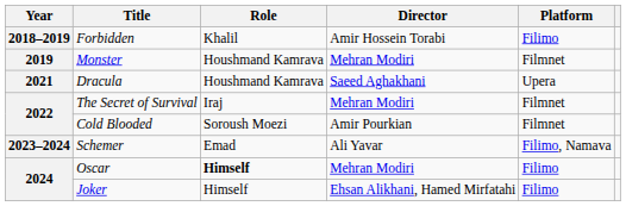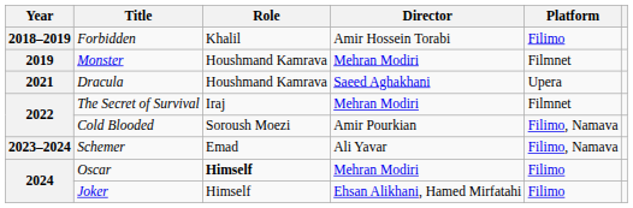 <table class="wikitable plainrowheaders sortable"  style=font-size:100%>
 <tr>
 <th scope="col">Year</th>
 <th scope="col">Title</th>
 <th scope="col">Role</th>
 <th scope="col">Director</th>
 <th scope="col" class="unsortable">Platform</th>
 <th scope="col" class="unsortable"></th>
 </tr>
 <tr>
 <th scope="row">2018–2019</th>
 <td><em>Forbidden</em></td>
 <td>Khalil</td>
 <td>Amir Hossein Torabi</td>
 <td><a href='#'>Filimo</a></td>
 <td></td>
 </tr>
 <tr>
 <th scope="row">2019</th>
 <td><em><a href='#'>Monster</a></em></td>
 <td>Houshmand Kamrava</td>
 <td><a href='#'>Mehran Modiri</a></td>
 <td>Filmnet</td>
 <td></td>
 </tr>
 <tr>
 <th scope="row">2021</th>
 <td><em>Dracula</em></td>
 <td>Houshmand Kamrava</td>
 <td><a href='#'>Saeed Aghakhani</a></td>
 <td>Upera</td>
 <td></td>
 </tr>
 <tr>
 <th scope="row" rowspan="2">2022</th>
 <td><em>The Secret of Survival</em></td>
 <td>Iraj</td>
 <td><a href='#'>Mehran Modiri</a></td>
 <td>Filmnet</td>
 <td></td>
 </tr>
 <tr>
 <td><em>Cold Blooded</em></td>
 <td>Soroush Moezi</td>
 <td>Amir Pourkian</td>
-<td>Filmnet</td>
+<td><a href='#'>Filimo</a>, Namava</td>
 <td></td>
 </tr>
 <tr>
 <th scope="row">2023–2024</th>
 <td><em>Schemer</em></td>
 <td>Emad</td>
 <td>Ali Yavar</td>
 <td><a href='#'>Filimo</a>, Namava</td>
 <td></td>
 </tr>
 <tr>
 <th rowspan="2" scope="row">2024</th>
 <td><em>Oscar</em></td>
 <td><strong>Himself</strong></td>
 <td><a href='#'>Mehran Modiri</a></td>
 <td><a href='#'>Filimo</a></td>
 <td></td>
 </tr>
 <tr>
 <td><em><a href='#'>Joker</a></em></td>
 <td>Himself</td>
 <td><a href='#'>Ehsan Alikhani</a>, Hamed Mirfatahi</td>
 <td><a href='#'>Filimo</a></td>
 <td></td>
 </tr>
 </table>
